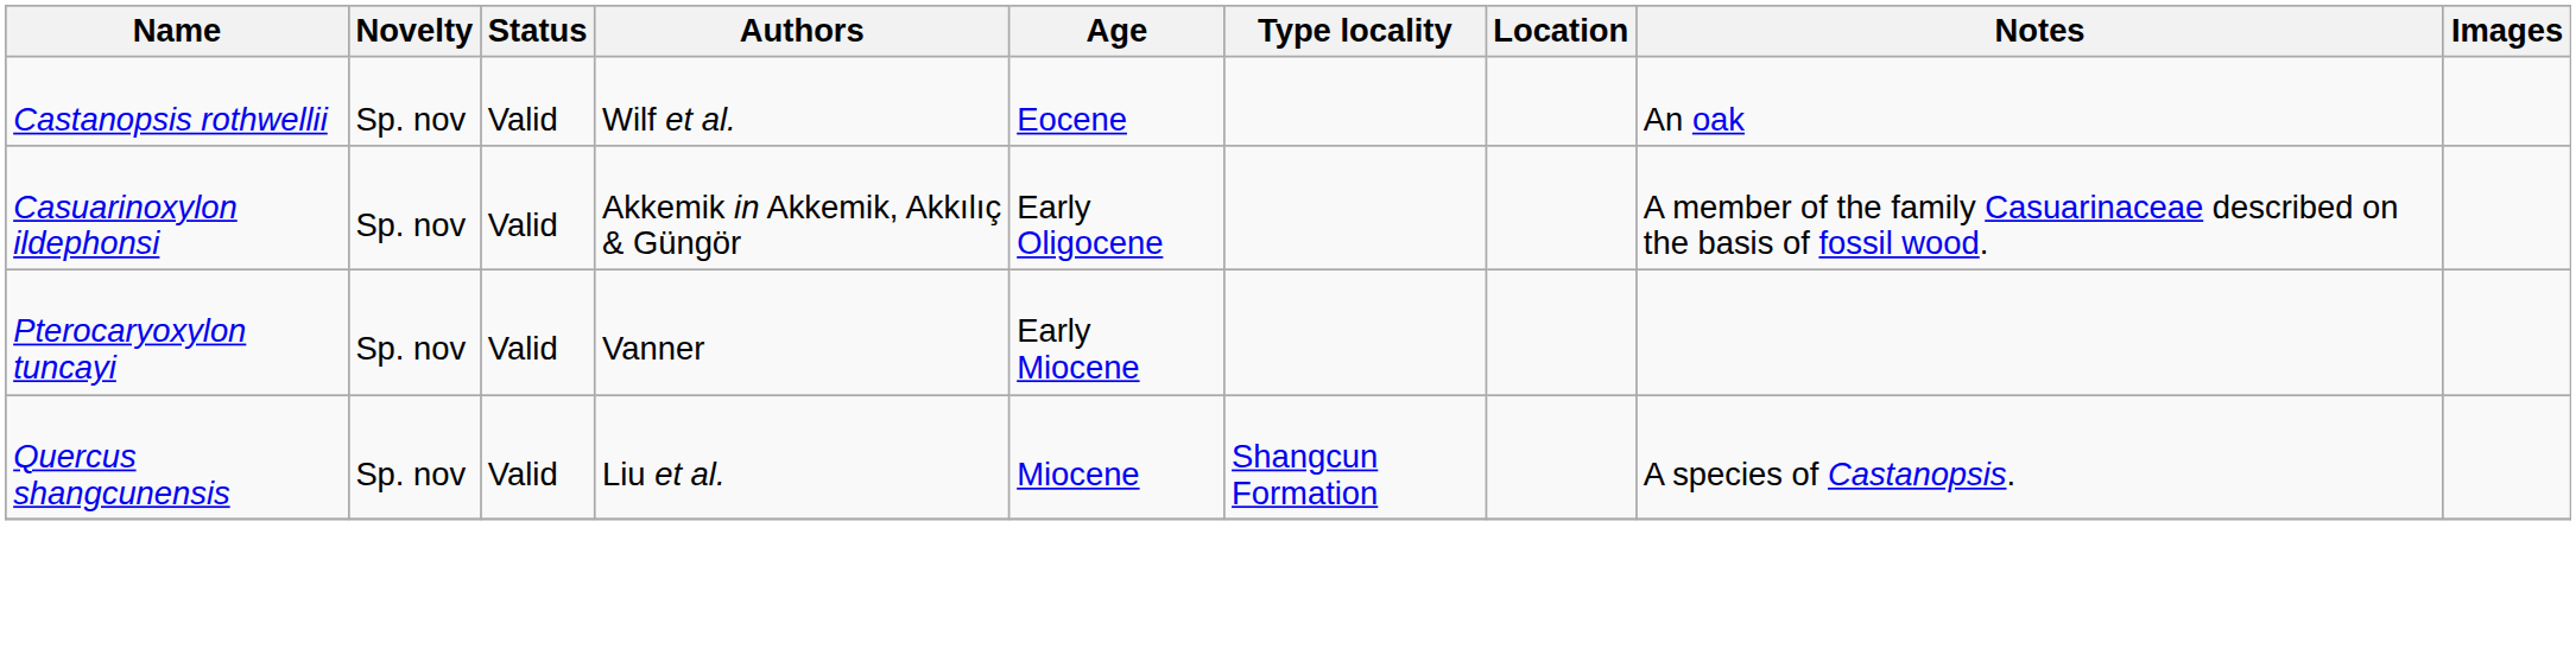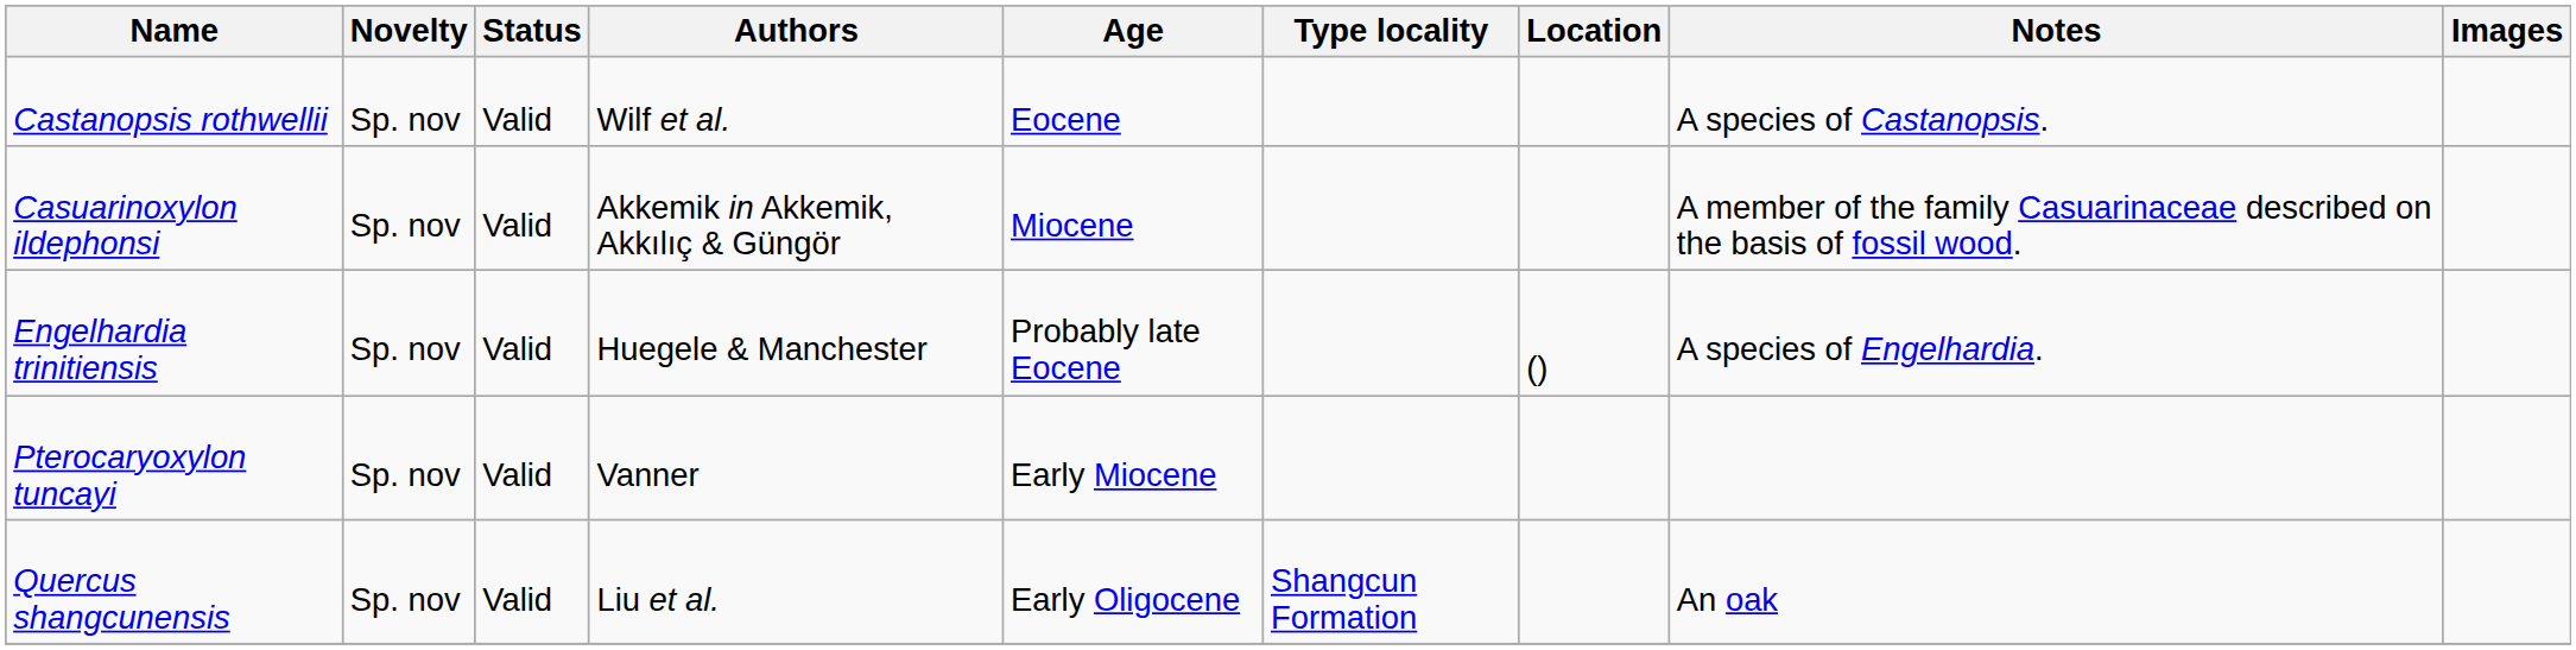 <table class="wikitable sortable" align="center" width="100%">
 <tr>
 <th>Name</th>
 <th>Novelty</th>
 <th>Status</th>
 <th>Authors</th>
 <th>Age</th>
 <th>Type locality</th>
 <th>Location</th>
 <th>Notes</th>
 <th>Images</th>
 </tr>
 <tr>
 <td><br><em><a href='#'>Castanopsis rothwellii</a></em></td>
 <td><br>Sp. nov</td>
 <td><br>Valid</td>
 <td><br>Wilf <em>et al.</em></td>
 <td><br><a href='#'>Eocene</a></td>
 <td></td>
 <td><br></td>
-<td><br>An <a href='#'>oak</a></td>
+<td><br>A species of <em><a href='#'>Castanopsis</a></em>.</td>
 <td></td>
 </tr>
 <tr>
 <td><br><em><a href='#'>Casuarinoxylon ildephonsi</a></em></td>
 <td><br>Sp. nov</td>
 <td><br>Valid</td>
 <td><br>Akkemik <em>in</em> Akkemik, Akkılıç & Güngör</td>
-<td><br>Early <a href='#'>Oligocene</a></td>
+<td><br><a href='#'>Miocene</a></td>
 <td></td>
 <td><br></td>
 <td><br>A member of the family <a href='#'>Casuarinaceae</a> described on the basis of <a href='#'>fossil wood</a>.</td>
+<td></td>
+</tr>
+<tr>
+<td><br><em><a href='#'>Engelhardia trinitiensis</a></em></td>
+<td><br>Sp. nov</td>
+<td><br>Valid</td>
+<td><br>Huegele & Manchester</td>
+<td><br>Probably late <a href='#'>Eocene</a></td>
+<td></td>
+<td><br><br>()</td>
+<td><br>A species of <em><a href='#'>Engelhardia</a></em>.</td>
 <td></td>
 </tr>
 <tr>
 <td><br><em><a href='#'>Pterocaryoxylon tuncayi</a></em></td>
 <td><br>Sp. nov</td>
 <td><br>Valid</td>
 <td><br>Vanner</td>
 <td><br>Early <a href='#'>Miocene</a></td>
 <td></td>
 <td><br></td>
 <td></td>
 <td></td>
 </tr>
 <tr>
 <td><br><em><a href='#'>Quercus shangcunensis</a></em></td>
 <td><br>Sp. nov</td>
 <td><br>Valid</td>
 <td><br>Liu <em>et al.</em></td>
-<td><br><a href='#'>Miocene</a></td>
+<td><br>Early <a href='#'>Oligocene</a></td>
 <td><br><a href='#'>Shangcun Formation</a></td>
 <td><br></td>
-<td><br>A species of <em><a href='#'>Castanopsis</a></em>.</td>
+<td><br>An <a href='#'>oak</a></td>
 <td></td>
 </tr>
 <tr>
 </tr>
 </table>
